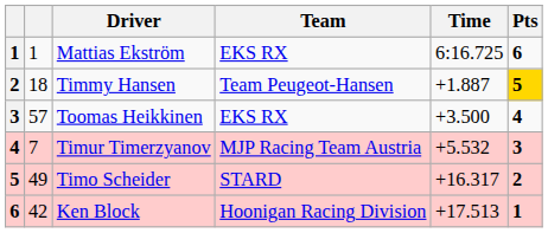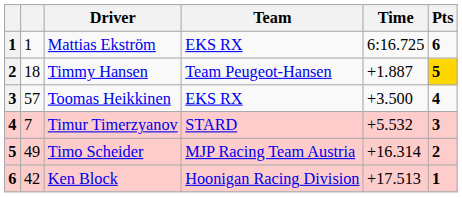 <table class=wikitable style="font-size:95%">
 <tr>
 <th></th>
 <th></th>
 <th>Driver</th>
 <th>Team</th>
 <th>Time</th>
 <th>Pts</th>
 </tr>
 <tr>
 <th>1</th>
 <td>1</td>
 <td> <a href='#'>Mattias Ekström</a></td>
 <td><a href='#'>EKS RX</a></td>
 <td>6:16.725</td>
 <td><strong>6</strong></td>
 </tr>
 <tr>
 <th>2</th>
 <td>18</td>
 <td> <a href='#'>Timmy Hansen</a></td>
 <td><a href='#'>Team Peugeot-Hansen</a></td>
 <td>+1.887</td>
 <td style="background: gold;"><strong>5</strong></td>
 </tr>
 <tr>
 <th>3</th>
 <td>57</td>
 <td> <a href='#'>Toomas Heikkinen</a></td>
 <td><a href='#'>EKS RX</a></td>
 <td>+3.500</td>
 <td><strong>4</strong></td>
 </tr>
 <tr>
 <th style="background:#ffcccc;">4</th>
 <td style="background:#ffcccc;">7</td>
 <td style="background:#ffcccc;"> <a href='#'>Timur Timerzyanov</a></td>
-<td style="background:#ffcccc;"><a href='#'>MJP Racing Team Austria</a></td>
+<td style="background:#ffcccc;"><a href='#'>STARD</a></td>
 <td style="background:#ffcccc;">+5.532</td>
 <td style="background:#ffcccc;"><strong>3</strong></td>
 </tr>
 <tr>
 <th style="background:#ffcccc;">5</th>
 <td style="background:#ffcccc;">49</td>
 <td style="background:#ffcccc;"> <a href='#'>Timo Scheider</a></td>
-<td style="background:#ffcccc;"><a href='#'>STARD</a></td>
-<td style="background:#ffcccc;">+16.317</td>
+<td style="background:#ffcccc;"><a href='#'>MJP Racing Team Austria</a></td>
+<td style="background:#ffcccc;">+16.314</td>
 <td style="background:#ffcccc;"><strong>2</strong></td>
 </tr>
 <tr>
 <th style="background:#ffcccc;">6</th>
 <td style="background:#ffcccc;">42</td>
 <td style="background:#ffcccc;"> <a href='#'>Ken Block</a></td>
 <td style="background:#ffcccc;"><a href='#'>Hoonigan Racing Division</a></td>
 <td style="background:#ffcccc;">+17.513</td>
 <td style="background:#ffcccc;"><strong>1</strong></td>
 </tr>
 </table>
